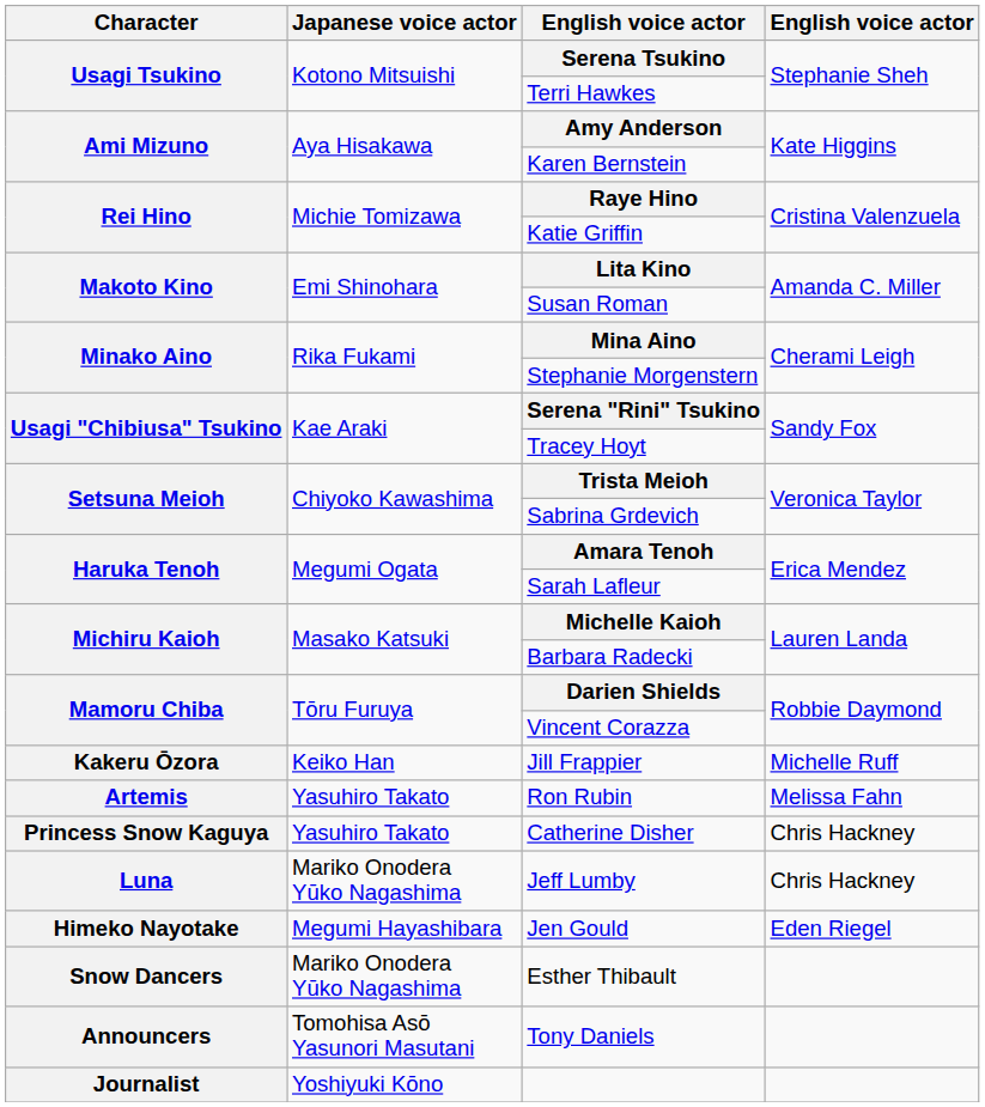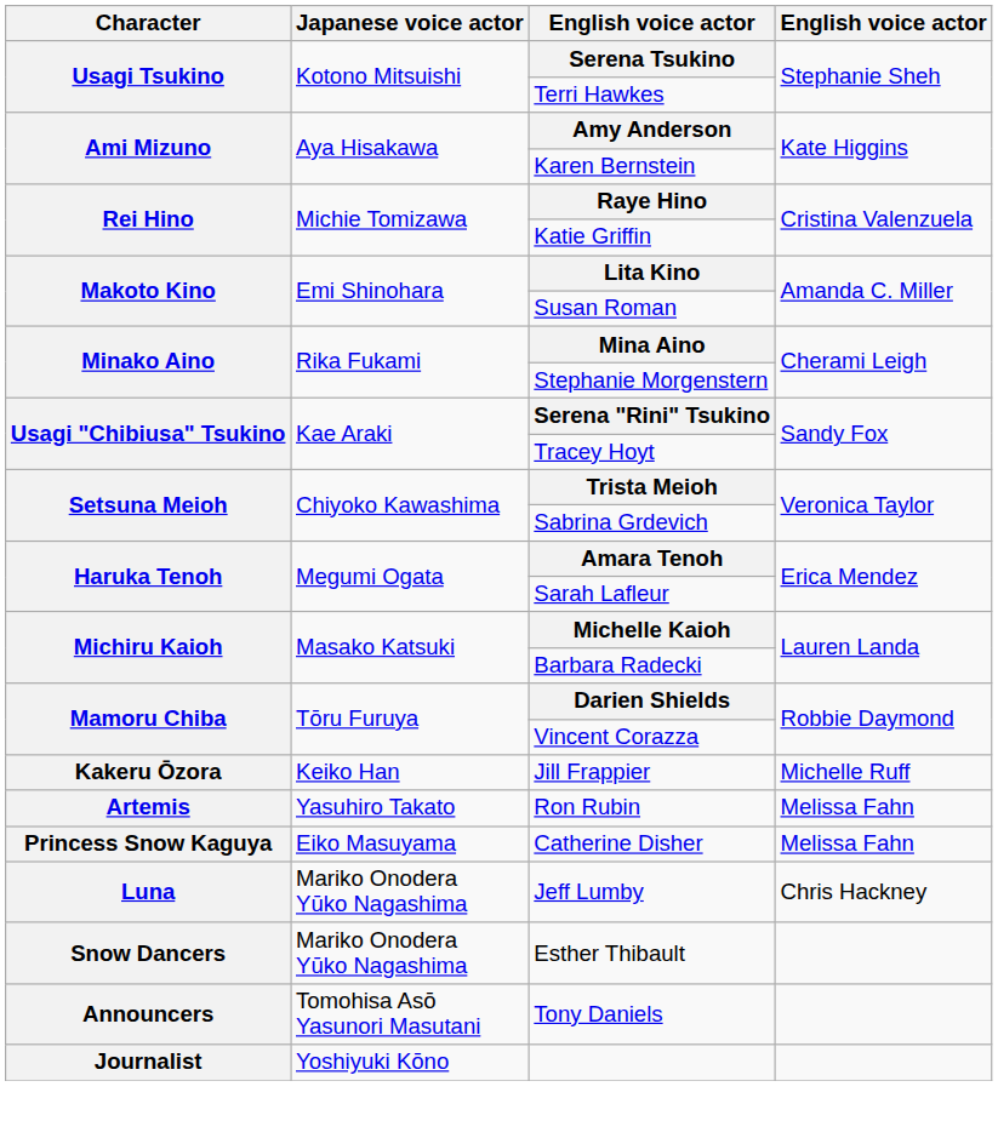 <table class="wikitable plainrowheaders">
 <tr>
 <th scope="col">Character</th>
 <th scope="col">Japanese voice actor</th>
 <th scope="col">English voice actor<br></th>
 <th scope="col">English voice actor<br></th>
 </tr>
 <tr>
 <th rowspan="2" scope="row"><a href='#'>Usagi Tsukino</a></th>
 <td rowspan="2"><a href='#'>Kotono Mitsuishi</a></td>
 <th>Serena Tsukino</th>
 <td rowspan="2"><a href='#'>Stephanie Sheh</a></td>
 </tr>
 <tr>
 <td><a href='#'>Terri Hawkes</a></td>
 </tr>
 <tr>
 <th rowspan="2" scope="row"><a href='#'>Ami Mizuno</a></th>
 <td rowspan="2"><a href='#'>Aya Hisakawa</a></td>
 <th>Amy Anderson</th>
 <td rowspan="2"><a href='#'>Kate Higgins</a></td>
 </tr>
 <tr>
 <td><a href='#'>Karen Bernstein</a></td>
 </tr>
 <tr>
 <th rowspan="2" scope="row"><a href='#'>Rei Hino</a></th>
 <td rowspan="2"><a href='#'>Michie Tomizawa</a></td>
 <th>Raye Hino</th>
 <td rowspan="2"><a href='#'>Cristina Valenzuela</a></td>
 </tr>
 <tr>
 <td><a href='#'>Katie Griffin</a></td>
 </tr>
 <tr>
 <th rowspan="2" scope="row"><a href='#'>Makoto Kino</a></th>
 <td rowspan="2"><a href='#'>Emi Shinohara</a></td>
 <th>Lita Kino</th>
 <td rowspan="2"><a href='#'>Amanda C. Miller</a></td>
 </tr>
 <tr>
 <td><a href='#'>Susan Roman</a></td>
 </tr>
 <tr>
 <th rowspan="2" scope="row"><a href='#'>Minako Aino</a></th>
 <td rowspan="2"><a href='#'>Rika Fukami</a></td>
 <th>Mina Aino</th>
 <td rowspan="2"><a href='#'>Cherami Leigh</a></td>
 </tr>
 <tr>
 <td><a href='#'>Stephanie Morgenstern</a></td>
 </tr>
 <tr>
 <th rowspan="2" scope="row"><a href='#'>Usagi "Chibiusa" Tsukino</a></th>
 <td rowspan="2"><a href='#'>Kae Araki</a></td>
 <th>Serena "Rini" Tsukino</th>
 <td rowspan="2"><a href='#'>Sandy Fox</a></td>
 </tr>
 <tr>
 <td><a href='#'>Tracey Hoyt</a></td>
 </tr>
 <tr>
 <th rowspan="2" scope="row"><a href='#'>Setsuna Meioh</a></th>
 <td rowspan="2"><a href='#'>Chiyoko Kawashima</a></td>
 <th>Trista Meioh</th>
 <td rowspan="2"><a href='#'>Veronica Taylor</a></td>
 </tr>
 <tr>
 <td><a href='#'>Sabrina Grdevich</a></td>
 </tr>
 <tr>
 <th rowspan="2" scope="row"><a href='#'>Haruka Tenoh</a></th>
 <td rowspan="2"><a href='#'>Megumi Ogata</a></td>
 <th>Amara Tenoh</th>
 <td rowspan="2"><a href='#'>Erica Mendez</a></td>
 </tr>
 <tr>
 <td><a href='#'>Sarah Lafleur</a></td>
 </tr>
 <tr>
 <th rowspan="2" scope="row"><a href='#'>Michiru Kaioh</a></th>
 <td rowspan="2"><a href='#'>Masako Katsuki</a></td>
 <th>Michelle Kaioh</th>
 <td rowspan="2"><a href='#'>Lauren Landa</a></td>
 </tr>
 <tr>
 <td><a href='#'>Barbara Radecki</a></td>
 </tr>
 <tr>
 <th rowspan="2" scope="row"><a href='#'>Mamoru Chiba</a></th>
 <td rowspan="2"><a href='#'>Tōru Furuya</a></td>
 <th>Darien Shields</th>
 <td rowspan="2"><a href='#'>Robbie Daymond</a></td>
 </tr>
 <tr>
 <td><a href='#'>Vincent Corazza</a></td>
 </tr>
 <tr>
 <th scope="row">Kakeru Ōzora</th>
 <td><a href='#'>Keiko Han</a></td>
 <td><a href='#'>Jill Frappier</a></td>
 <td><a href='#'>Michelle Ruff</a></td>
 </tr>
 <tr>
 <th scope="row"><a href='#'>Artemis</a></th>
 <td><a href='#'>Yasuhiro Takato</a></td>
 <td><a href='#'>Ron Rubin</a></td>
 <td><a href='#'>Melissa Fahn</a></td>
 </tr>
 <tr>
 <th scope="row">Princess Snow Kaguya</th>
-<td><a href='#'>Yasuhiro Takato</a></td>
+<td><a href='#'>Eiko Masuyama</a></td>
 <td><a href='#'>Catherine Disher</a></td>
-<td>Chris Hackney</td>
+<td><a href='#'>Melissa Fahn</a></td>
 </tr>
 <tr>
 <th scope="row"><a href='#'>Luna</a></th>
 <td>Mariko Onodera<br><a href='#'>Yūko Nagashima</a></td>
 <td><a href='#'>Jeff Lumby</a></td>
 <td>Chris Hackney</td>
-</tr>
-<tr>
-<th scope="row">Himeko Nayotake</th>
-<td><a href='#'>Megumi Hayashibara</a></td>
-<td><a href='#'>Jen Gould</a></td>
-<td><a href='#'>Eden Riegel</a></td>
 </tr>
 <tr>
 <th scope="row">Snow Dancers</th>
 <td>Mariko Onodera<br><a href='#'>Yūko Nagashima</a></td>
 <td>Esther Thibault</td>
 <td></td>
 </tr>
 <tr>
 <th scope="row">Announcers</th>
 <td>Tomohisa Asō<br><a href='#'>Yasunori Masutani</a></td>
 <td><a href='#'>Tony Daniels</a></td>
 <td></td>
 </tr>
 <tr>
 <th scope="row">Journalist</th>
 <td><a href='#'>Yoshiyuki Kōno</a></td>
 <td></td>
 <td></td>
 </tr>
 </table>
